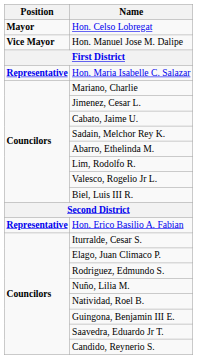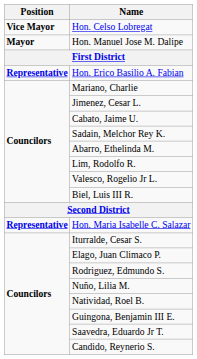 <table class="wikitable">
 <tr>
 <th>Position</th>
 <th>Name</th>
 </tr>
 <tr>
-<td><strong>Mayor</strong></td>
+<td><strong>Vice Mayor</strong></td>
 <td><a href='#'>Hon. Celso Lobregat</a></td>
 </tr>
 <tr>
-<td><strong>Vice Mayor</strong></td>
+<td><strong>Mayor</strong></td>
 <td>Hon. Manuel Jose M. Dalipe</td>
 </tr>
 <tr>
 <th colspan=2><strong><a href='#'>First District</a></strong></th>
 </tr>
 <tr>
 <td><strong><a href='#'>Representative</a></strong></td>
-<td><a href='#'>Hon. Maria Isabelle C. Salazar</a></td>
+<td><a href='#'>Hon. Erico Basilio A. Fabian</a></td>
 </tr>
 <tr>
 <td rowspan=8><strong>Councilors</strong></td>
 <td Mariano, Charlie>Mariano, Charlie</td>
 </tr>
 <tr>
 <td Jimenez, Cesar L.>Jimenez, Cesar L.</td>
 </tr>
 <tr>
 <td Cabato, Jaime U.>Cabato, Jaime U.</td>
 </tr>
 <tr>
 <td Sadain, Melchor Rey K.>Sadain, Melchor Rey K.</td>
 </tr>
 <tr>
 <td>Abarro, Ethelinda M.</td>
 </tr>
 <tr>
 <td Lim, Rodolfo R.>Lim, Rodolfo R.</td>
 </tr>
 <tr>
 <td Valesco, Rogelio Jr L.>Valesco, Rogelio Jr L.</td>
 </tr>
 <tr>
 <td Biel, Luis III R.>Biel, Luis III R.</td>
 </tr>
 <tr>
 <th colspan=2><strong><a href='#'>Second District</a></strong></th>
 </tr>
 <tr>
 <td><strong><a href='#'>Representative</a></strong></td>
-<td><a href='#'>Hon. Erico Basilio A. Fabian</a></td>
+<td><a href='#'>Hon. Maria Isabelle C. Salazar</a></td>
 </tr>
 <tr>
 <td rowspan=8><strong>Councilors</strong></td>
 <td>Iturralde, Cesar S.</td>
 </tr>
 <tr>
 <td Elago, Juan Climaco P.>Elago, Juan Climaco P.</td>
 </tr>
 <tr>
 <td>Rodriguez, Edmundo S.</td>
 </tr>
 <tr>
 <td>Nuño, Lilia M.</td>
 </tr>
 <tr>
 <td>Natividad, Roel B.</td>
 </tr>
 <tr>
 <td>Guingona, Benjamin III E.</td>
 </tr>
 <tr>
 <td>Saavedra, Eduardo Jr T.</td>
 </tr>
 <tr>
 <td>Candido, Reynerio S.</td>
 </tr>
 </table>
